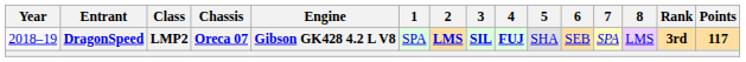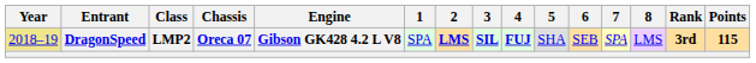 <table class="wikitable" style="text-align:center; font-size:85%">
 <tr>
 <th>Year</th>
 <th>Entrant</th>
 <th>Class</th>
 <th>Chassis</th>
 <th>Engine</th>
 <th>1</th>
 <th>2</th>
 <th>3</th>
 <th>4</th>
 <th>5</th>
 <th>6</th>
 <th>7</th>
 <th>8</th>
 <th>Rank</th>
 <th>Points</th>
 </tr>
 <tr>
-<td nowrap><a href='#'>2018–19</a></td>
+<td nowrap style="background: khaki;"><a href='#'>2018–19</a></td>
 <th nowrap><a href='#'>DragonSpeed</a></th>
 <th>LMP2</th>
 <th nowrap><a href='#'>Oreca 07</a></th>
 <th nowrap><a href='#'>Gibson</a> GK428 4.2 L V8</th>
 <td style="background:#DFFFDF;"><a href='#'>SPA</a><br></td>
 <td style="background:#FFDF9F;"><strong><a href='#'>LMS</a></strong><br></td>
 <td style="background:#DFFFDF;"><strong><a href='#'>SIL</a><br></strong></td>
 <td style="background:#DFFFDF;"><strong><a href='#'>FUJ</a></strong><br></td>
 <td style="background:#DFDFDF;"><a href='#'>SHA</a><br></td>
 <td style="background:#FFDF9F;"><a href='#'>SEB</a><br></td>
 <td style="background:#FFFFBF;"><em><a href='#'>SPA</a></em><br></td>
 <td style="background:#EFCFFF;"><a href='#'>LMS</a><br></td>
 <th style="background:#FFDF9F;">3rd</th>
-<th style="background:#FFDF9F;">117</th>
+<th style="background:#FFDF9F;">115</th>
 </tr>
 <tr>
 <th colspan="15"></th>
 </tr>
 </table>
